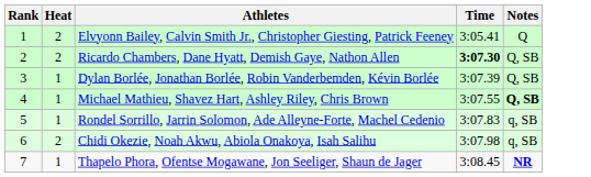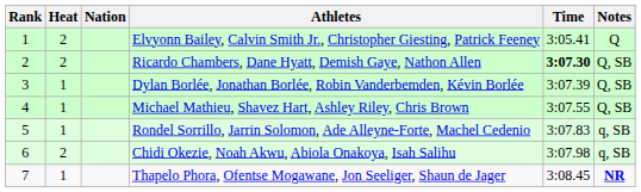 <table class="wikitable sortable" style="text-align:center">
 <tr>
 <th>Rank</th>
 <th>Heat</th>
+<th>Nation</th>
 <th>Athletes</th>
 <th>Time</th>
 <th>Notes</th>
 </tr>
 <tr bgcolor=ccffcc>
 <td>1</td>
 <td>2</td>
+<td align=left></td>
 <td align=left><a href='#'>Elvyonn Bailey</a>, <a href='#'>Calvin Smith Jr.</a>, <a href='#'>Christopher Giesting</a>, <a href='#'>Patrick Feeney</a></td>
 <td>3:05.41</td>
 <td>Q</td>
 </tr>
 <tr bgcolor=ccffcc>
 <td>2</td>
 <td>2</td>
+<td align=left></td>
 <td align=left><a href='#'>Ricardo Chambers</a>, <a href='#'>Dane Hyatt</a>, <a href='#'>Demish Gaye</a>, <a href='#'>Nathon Allen</a></td>
 <td><strong>3:07.30</strong></td>
 <td>Q, SB</td>
 </tr>
 <tr bgcolor=ccffcc>
 <td>3</td>
 <td>1</td>
+<td align=left></td>
 <td align=left><a href='#'>Dylan Borlée</a>, <a href='#'>Jonathan Borlée</a>, <a href='#'>Robin Vanderbemden</a>, <a href='#'>Kévin Borlée</a></td>
 <td>3:07.39</td>
 <td>Q, SB</td>
 </tr>
 <tr bgcolor=ccffcc>
 <td>4</td>
 <td>1</td>
+<td align=left></td>
 <td align=left><a href='#'>Michael Mathieu</a>, <a href='#'>Shavez Hart</a>, <a href='#'>Ashley Riley</a>, <a href='#'>Chris Brown</a></td>
 <td>3:07.55</td>
-<td><strong>Q, SB</strong></td>
+<td>Q, SB</td>
 </tr>
 <tr bgcolor=ddffdd>
 <td>5</td>
 <td>1</td>
+<td align=left></td>
 <td align=left><a href='#'>Rondel Sorrillo</a>, <a href='#'>Jarrin Solomon</a>, <a href='#'>Ade Alleyne-Forte</a>, <a href='#'>Machel Cedenio</a></td>
 <td>3:07.83</td>
 <td>q, SB</td>
 </tr>
 <tr bgcolor=ddffdd>
 <td>6</td>
 <td>2</td>
+<td align=left></td>
 <td align=left><a href='#'>Chidi Okezie</a>, <a href='#'>Noah Akwu</a>, <a href='#'>Abiola Onakoya</a>, <a href='#'>Isah Salihu</a></td>
 <td>3:07.98</td>
 <td>q, SB</td>
 </tr>
 <tr>
 <td>7</td>
 <td>1</td>
+<td align=left></td>
 <td align=left><a href='#'>Thapelo Phora</a>, <a href='#'>Ofentse Mogawane</a>, <a href='#'>Jon Seeliger</a>, <a href='#'>Shaun de Jager</a></td>
 <td>3:08.45</td>
 <td><strong><a href='#'>NR</a></strong></td>
 </tr>
 </table>
